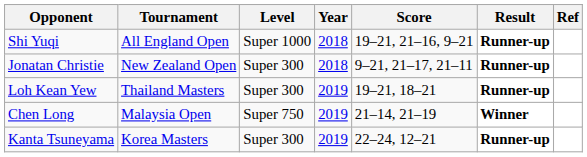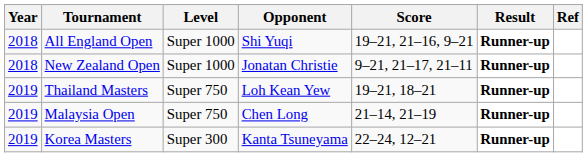 <table class="sortable wikitable" style="font-size: 90%">
 <tr>
-<th>Opponent</th>
+<th>Year</th>
 <th>Tournament</th>
 <th>Level</th>
-<th>Year</th>
+<th>Opponent</th>
 <th>Score</th>
 <th>Result</th>
 <th>Ref</th>
 </tr>
 <tr>
-<td align="left"> <a href='#'>Shi Yuqi</a></td>
+<td align="center"><a href='#'>2018</a></td>
 <td align="left"><a href='#'>All England Open</a></td>
 <td align="left">Super 1000</td>
-<td align="center"><a href='#'>2018</a></td>
+<td align="left"> <a href='#'>Shi Yuqi</a></td>
 <td align="left">19–21, 21–16, 9–21</td>
 <td style="text-align:left; background:white"> <strong>Runner-up</strong></td>
 <td style="text-align:center; background:white"></td>
 </tr>
 <tr>
+<td align="center"><a href='#'>2018</a></td>
+<td align="left"><a href='#'>New Zealand Open</a></td>
+<td align="left">Super 1000</td>
 <td align="left"> <a href='#'>Jonatan Christie</a></td>
-<td align="left"><a href='#'>New Zealand Open</a></td>
-<td align="left">Super 300</td>
-<td align="center"><a href='#'>2018</a></td>
 <td align="left">9–21, 21–17, 21–11</td>
 <td style="text-align:left; background:white"> <strong>Runner-up</strong></td>
 <td style="text-align:center; background:white"></td>
 </tr>
 <tr>
+<td align="center"><a href='#'>2019</a></td>
+<td align="left"><a href='#'>Thailand Masters</a></td>
+<td align="left">Super 750</td>
 <td align="left"> <a href='#'>Loh Kean Yew</a></td>
-<td align="left"><a href='#'>Thailand Masters</a></td>
-<td align="left">Super 300</td>
-<td align="center"><a href='#'>2019</a></td>
 <td align="left">19–21, 18–21</td>
 <td style="text-align:left; background:white"> <strong>Runner-up</strong></td>
 <td style="text-align:center; background:white"></td>
 </tr>
 <tr>
-<td align="left"> <a href='#'>Chen Long</a></td>
+<td align="center"><a href='#'>2019</a></td>
 <td align="left"><a href='#'>Malaysia Open</a></td>
 <td align="left">Super 750</td>
-<td align="center"><a href='#'>2019</a></td>
+<td align="left"> <a href='#'>Chen Long</a></td>
 <td align="left">21–14, 21–19</td>
-<td style="text-align:left; background:white"> <strong>Winner</strong></td>
+<td style="text-align:left; background:white"> <strong>Runner-up</strong></td>
 <td style="text-align:center; background:white"></td>
 </tr>
 <tr>
-<td align="left"> <a href='#'>Kanta Tsuneyama</a></td>
+<td align="center"><a href='#'>2019</a></td>
 <td align="left"><a href='#'>Korea Masters</a></td>
 <td align="left">Super 300</td>
-<td align="center"><a href='#'>2019</a></td>
+<td align="left"> <a href='#'>Kanta Tsuneyama</a></td>
 <td align="left">22–24, 12–21</td>
 <td style="text-align:left; background:white"> <strong>Runner-up</strong></td>
 <td style="text-align:center; background:white"></td>
 </tr>
 </table>
